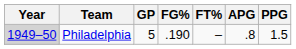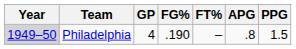 <table class="wikitable sortable" style="font-size:95%; text-align:right;">
 <tr>
 <th>Year</th>
 <th>Team</th>
 <th>GP</th>
 <th>FG%</th>
 <th>FT%</th>
 <th>APG</th>
 <th>PPG</th>
 </tr>
 <tr>
 <td style="background: lightgrey; text-align:left;"><a href='#'>1949–50</a></td>
 <td style="text-align:left;"><a href='#'>Philadelphia</a></td>
-<td>5</td>
+<td>4</td>
 <td>.190</td>
 <td>–</td>
 <td>.8</td>
 <td>1.5</td>
 </tr>
 </table>
